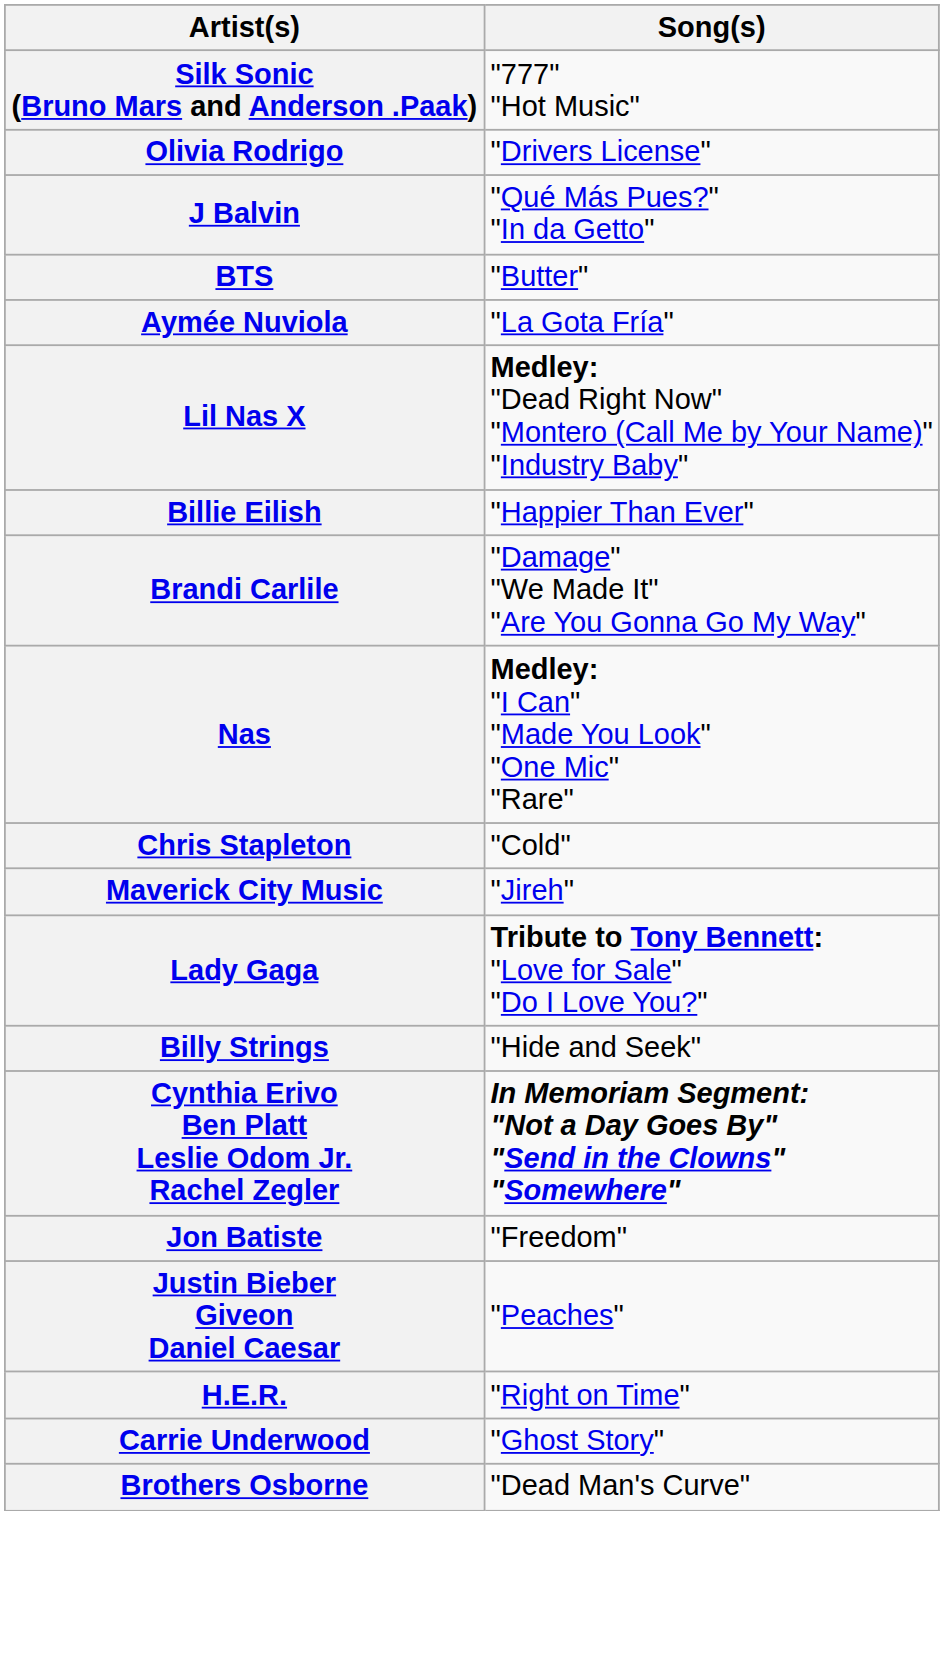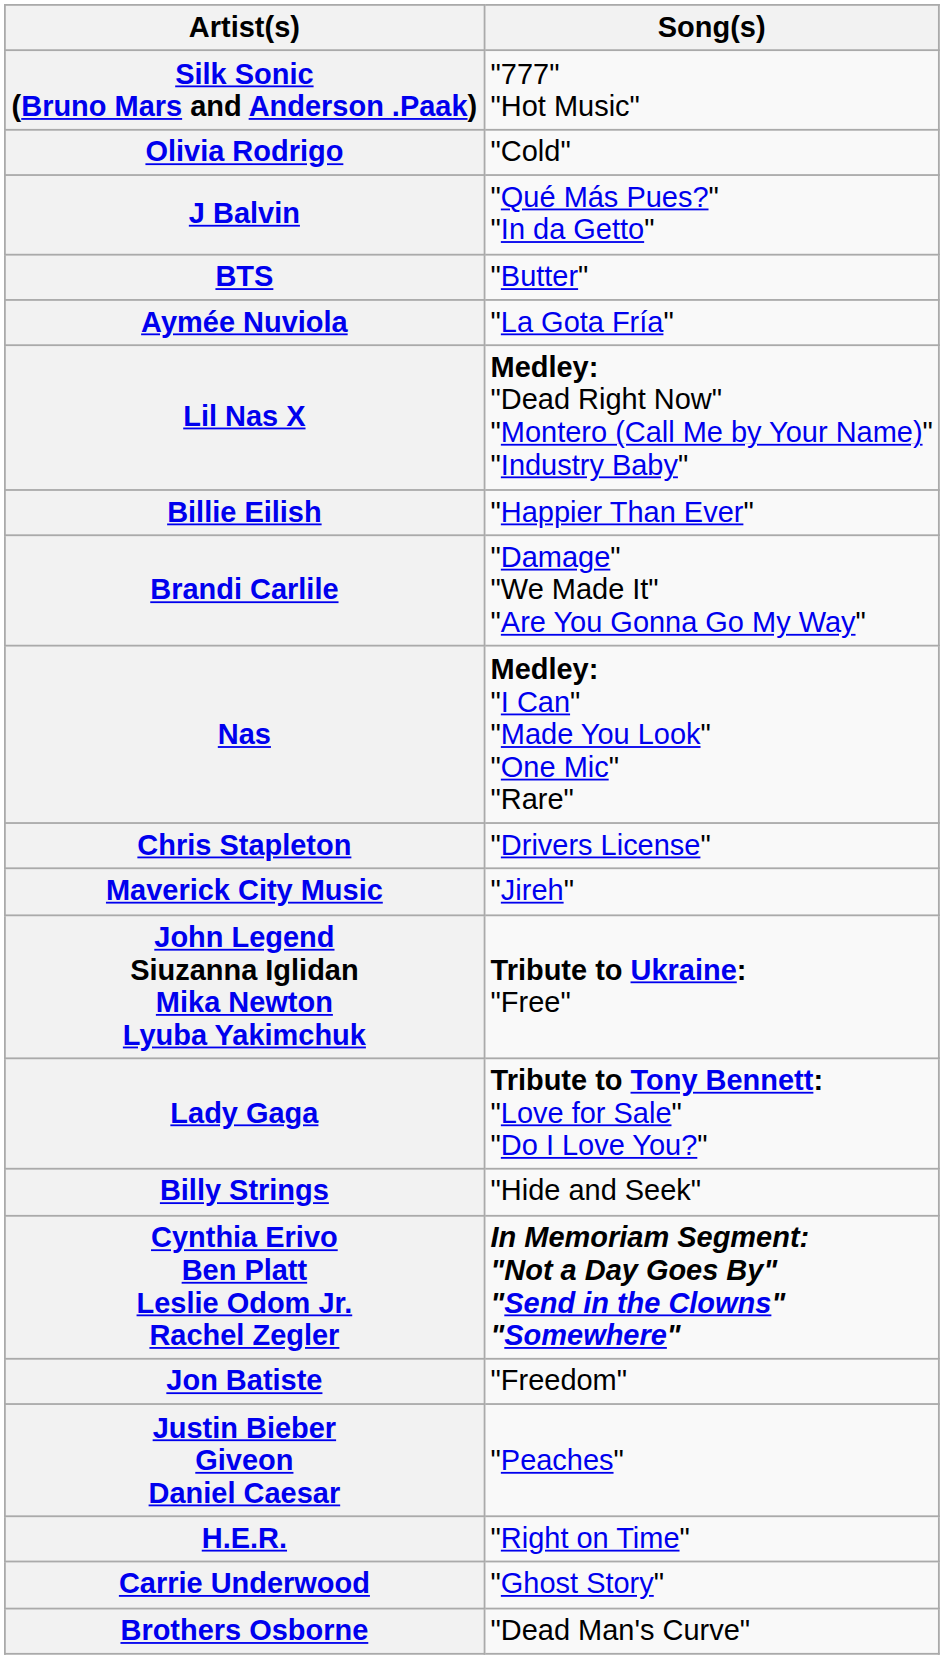 <table class="wikitable plainrowheaders">
 <tr>
 <th scope="col">Artist(s)</th>
 <th scope="col">Song(s)</th>
 </tr>
 <tr>
 <th scope="row"><a href='#'>Silk Sonic</a><br>(<a href='#'>Bruno Mars</a> and <a href='#'>Anderson .Paak</a>)</th>
 <td>"777" <br> "Hot Music"</td>
 </tr>
 <tr>
 <th scope="row"><a href='#'>Olivia Rodrigo</a></th>
-<td>"<a href='#'>Drivers License</a>"</td>
+<td>"Cold"</td>
 </tr>
 <tr>
 <th scope="row"><a href='#'>J Balvin</a></th>
 <td>"<a href='#'>Qué Más Pues?</a>" <br>"<a href='#'>In da Getto</a>"</td>
 </tr>
 <tr>
 <th scope="row"><a href='#'>BTS</a></th>
 <td>"<a href='#'>Butter</a>"</td>
 </tr>
 <tr>
 <th scope="row"><a href='#'>Aymée Nuviola</a></th>
 <td>"<a href='#'>La Gota Fría</a>"</td>
 </tr>
 <tr>
 <th scope="row"><a href='#'>Lil Nas X</a></th>
 <td><strong>Medley:</strong><br>"Dead Right Now"<br>"<a href='#'>Montero (Call Me by Your Name)</a>"<br>"<a href='#'>Industry Baby</a>" </td>
 </tr>
 <tr>
 <th scope="row"><a href='#'>Billie Eilish</a></th>
 <td>"<a href='#'>Happier Than Ever</a>"</td>
 </tr>
 <tr>
 <th scope="row"><a href='#'>Brandi Carlile</a></th>
 <td>"<a href='#'>Damage</a>" <br>"We Made It"<br>"<a href='#'>Are You Gonna Go My Way</a>" </td>
 </tr>
 <tr>
 <th scope="row"><a href='#'>Nas</a></th>
 <td><strong>Medley:</strong><br>"<a href='#'>I Can</a>"<br>"<a href='#'>Made You Look</a>"<br>"<a href='#'>One Mic</a>"<br>"Rare"</td>
 </tr>
 <tr>
 <th scope="row"><a href='#'>Chris Stapleton</a></th>
-<td>"Cold"</td>
+<td>"<a href='#'>Drivers License</a>"</td>
 </tr>
 <tr>
 <th scope="row"><a href='#'>Maverick City Music</a></th>
 <td>"<a href='#'>Jireh</a>"</td>
+</tr>
+<tr>
+<th scope="row"><a href='#'>John Legend</a><br>Siuzanna Iglidan<br><a href='#'>Mika Newton</a><br><a href='#'>Lyuba Yakimchuk</a></th>
+<td><strong>Tribute to <a href='#'>Ukraine</a>:</strong> <br> "Free"</td>
 </tr>
 <tr>
 <th scope="row"><a href='#'>Lady Gaga</a></th>
 <td><strong>Tribute to <a href='#'>Tony Bennett</a>:</strong><br>"<a href='#'>Love for Sale</a>"<br>"<a href='#'>Do I Love You?</a>"</td>
 </tr>
 <tr>
 <th scope="row"><a href='#'>Billy Strings</a></th>
 <td>"Hide and Seek"</td>
 </tr>
 <tr>
 <th scope="row"><a href='#'>Cynthia Erivo</a><br><a href='#'>Ben Platt</a><br><a href='#'>Leslie Odom Jr.</a><br><a href='#'>Rachel Zegler</a></th>
 <td><strong><em>In Memoriam<em> Segment:<strong><br>"Not a Day Goes By"<br>"<a href='#'>Send in the Clowns</a>"<br>"<a href='#'>Somewhere</a>"</td>
 </tr>
 <tr>
 <th scope="row"><a href='#'>Jon Batiste</a></th>
 <td>"Freedom"</td>
 </tr>
 <tr>
 <th scope="row"><a href='#'>Justin Bieber</a><br><a href='#'>Giveon</a><br><a href='#'>Daniel Caesar</a></th>
 <td>"<a href='#'>Peaches</a>"</td>
 </tr>
 <tr>
 <th scope="row"><a href='#'>H.E.R.</a></th>
 <td>"<a href='#'>Right on Time</a>"</td>
 </tr>
 <tr>
 <th scope="row"><a href='#'>Carrie Underwood</a></th>
 <td>"<a href='#'>Ghost Story</a>"</td>
 </tr>
 <tr>
 <th scope="row"><a href='#'>Brothers Osborne</a></th>
 <td>"Dead Man's Curve"</td>
 </tr>
 </table>
